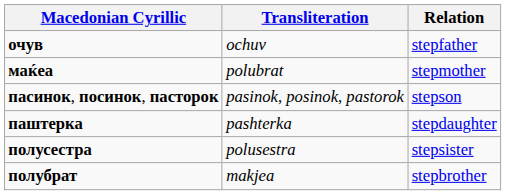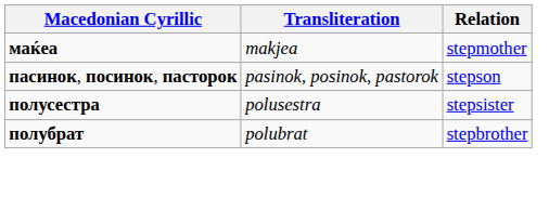 <table class="wikitable">
 <tr>
 <th><a href='#'>Macedonian Cyrillic</a></th>
 <th><a href='#'>Transliteration</a></th>
 <th>Relation</th>
 </tr>
 <tr>
-<td><strong>очув</strong></td>
-<td><em>ochuv</em></td>
-<td><a href='#'>stepfather</a></td>
-</tr>
-<tr>
 <td><strong>маќеа</strong></td>
-<td><em>polubrat</em></td>
+<td><em>makjea</em></td>
 <td><a href='#'>stepmother</a></td>
 </tr>
 <tr>
 <td><strong>пасинок</strong>, <strong>пoсинок</strong>, <strong>пасторок</strong></td>
 <td><em>pasinok</em>, <em>posinok</em>, <em>pastorok</em></td>
 <td><a href='#'>stepson</a></td>
 </tr>
 <tr>
-<td><strong>паштерка</strong></td>
-<td><em>pashterka</em></td>
-<td><a href='#'>stepdaughter</a></td>
-</tr>
-<tr>
 <td><strong>полусестра</strong></td>
 <td><em>polusestra</em></td>
 <td><a href='#'>stepsister</a></td>
 </tr>
 <tr>
 <td><strong>полубрат</strong></td>
-<td><em>makjea</em></td>
+<td><em>polubrat</em></td>
 <td><a href='#'>stepbrother</a></td>
 </tr>
 </table>
